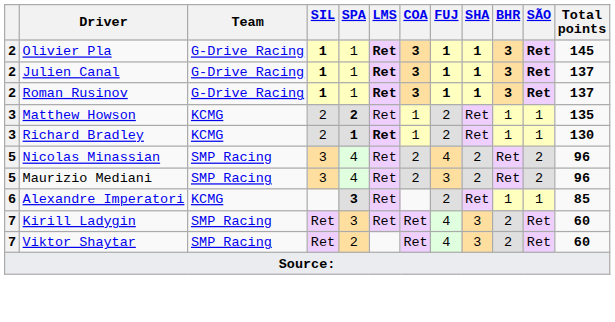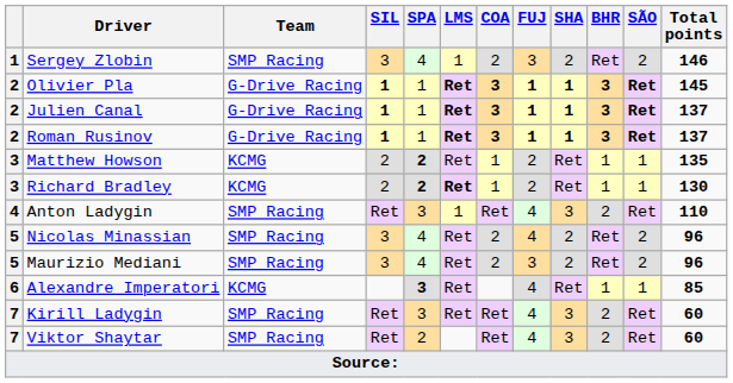 <table class="wikitable" style="font-size: 85%; text-align:center">
 <tr valign="top">
 <th valign=middle></th>
 <th valign=middle>Driver</th>
 <th valign=middle>Team</th>
 <th><a href='#'>SIL</a><br></th>
 <th><a href='#'>SPA</a><br></th>
 <th><a href='#'>LMS</a><br></th>
 <th><a href='#'>COA</a><br></th>
 <th><a href='#'>FUJ</a><br></th>
 <th><a href='#'>SHA</a><br></th>
 <th><a href='#'>BHR</a><br></th>
 <th><a href='#'>SÃO</a><br></th>
 <th valign=middle>Total<br>points</th>
+</tr>
+<tr>
+<th>1</th>
+<td align=left> <a href='#'>Sergey Zlobin</a></td>
+<td align=left> <a href='#'>SMP Racing</a></td>
+<td style="background:#FFDF9F;">3</td>
+<td style="background:#DFFFDF;">4</td>
+<td style="background:#FFFFBF;">1</td>
+<td style="background:#DFDFDF;">2</td>
+<td style="background:#FFDF9F;">3</td>
+<td style="background:#DFDFDF;">2</td>
+<td style="background:#EFCFFF;">Ret</td>
+<td style="background:#DFDFDF;">2</td>
+<td><strong>146</strong></td>
 </tr>
 <tr>
 <th>2</th>
 <td align=left> <a href='#'>Olivier Pla</a></td>
 <td align=left> <a href='#'>G-Drive Racing</a></td>
 <td style="background:#FFFFBF;"><strong>1</strong></td>
 <td style="background:#FFFFBF;">1</td>
 <td style="background:#EFCFFF;"><strong>Ret</strong></td>
 <td style="background:#FFDF9F;"><strong>3</strong></td>
 <td style="background:#FFFFBF;"><strong>1</strong></td>
 <td style="background:#FFFFBF;"><strong>1</strong></td>
 <td style="background:#FFDF9F;"><strong>3</strong></td>
 <td style="background:#EFCFFF;"><strong>Ret</strong></td>
 <td><strong>145</strong></td>
 </tr>
 <tr>
 <th>2</th>
 <td align=left> <a href='#'>Julien Canal</a></td>
 <td align=left> <a href='#'>G-Drive Racing</a></td>
 <td style="background:#FFFFBF;"><strong>1</strong></td>
 <td style="background:#FFFFBF;">1</td>
 <td style="background:#EFCFFF;"><strong>Ret</strong></td>
 <td style="background:#FFDF9F;"><strong>3</strong></td>
 <td style="background:#FFFFBF;"><strong>1</strong></td>
 <td style="background:#FFFFBF;"><strong>1</strong></td>
 <td style="background:#FFDF9F;"><strong>3</strong></td>
 <td style="background:#EFCFFF;"><strong>Ret</strong></td>
 <td><strong>137</strong></td>
 </tr>
 <tr>
 <th>2</th>
 <td align=left> <a href='#'>Roman Rusinov</a></td>
 <td align=left> <a href='#'>G-Drive Racing</a></td>
 <td style="background:#FFFFBF;"><strong>1</strong></td>
 <td style="background:#FFFFBF;">1</td>
 <td style="background:#EFCFFF;"><strong>Ret</strong></td>
 <td style="background:#FFDF9F;"><strong>3</strong></td>
 <td style="background:#FFFFBF;"><strong>1</strong></td>
 <td style="background:#FFFFBF;"><strong>1</strong></td>
 <td style="background:#FFDF9F;"><strong>3</strong></td>
 <td style="background:#EFCFFF;"><strong>Ret</strong></td>
 <td><strong>137</strong></td>
 </tr>
 <tr>
 <th>3</th>
 <td align=left> <a href='#'>Matthew Howson</a></td>
 <td align=left> <a href='#'>KCMG</a></td>
 <td style="background:#DFDFDF;">2</td>
 <td style="background:#DFDFDF;"><strong>2</strong></td>
 <td style="background:#EFCFFF;">Ret</td>
 <td style="background:#FFFFBF;">1</td>
 <td style="background:#DFDFDF;">2</td>
 <td style="background:#EFCFFF;">Ret</td>
 <td style="background:#FFFFBF;">1</td>
 <td style="background:#FFFFBF;">1</td>
 <td><strong>135</strong></td>
 </tr>
 <tr>
 <th>3</th>
 <td align=left> <a href='#'>Richard Bradley</a></td>
 <td align=left> <a href='#'>KCMG</a></td>
 <td style="background:#DFDFDF;">2</td>
-<td style="background:#DFDFDF;"><strong>1</strong></td>
+<td style="background:#DFDFDF;"><strong>2</strong></td>
 <td style="background:#EFCFFF;"><strong>Ret</strong></td>
 <td style="background:#FFFFBF;">1</td>
 <td style="background:#DFDFDF;">2</td>
 <td style="background:#EFCFFF;">Ret</td>
 <td style="background:#FFFFBF;">1</td>
 <td style="background:#FFFFBF;">1</td>
 <td><strong>130</strong></td>
+</tr>
+<tr>
+<th>4</th>
+<td align=left> Anton Ladygin</td>
+<td align=left> <a href='#'>SMP Racing</a></td>
+<td style="background:#EFCFFF;">Ret</td>
+<td style="background:#FFDF9F;">3</td>
+<td style="background:#FFFFBF;">1</td>
+<td style="background:#EFCFFF;">Ret</td>
+<td style="background:#DFFFDF;">4</td>
+<td style="background:#FFDF9F;">3</td>
+<td style="background:#DFDFDF;">2</td>
+<td style="background:#EFCFFF;">Ret</td>
+<td><strong>110</strong></td>
 </tr>
 <tr>
 <th>5</th>
 <td align=left> <a href='#'>Nicolas Minassian</a></td>
 <td align=left> <a href='#'>SMP Racing</a></td>
 <td style="background:#FFDF9F;">3</td>
 <td style="background:#DFFFDF;">4</td>
 <td style="background:#EFCFFF;">Ret</td>
 <td style="background:#DFDFDF;">2</td>
 <td style="background:#FFDF9F;">4</td>
 <td style="background:#DFDFDF;">2</td>
 <td style="background:#EFCFFF;">Ret</td>
 <td style="background:#DFDFDF;">2</td>
 <td><strong>96</strong></td>
 </tr>
 <tr>
 <th>5</th>
 <td align=left> Maurizio Mediani</td>
 <td align=left> <a href='#'>SMP Racing</a></td>
 <td style="background:#FFDF9F;">3</td>
 <td style="background:#DFFFDF;">4</td>
 <td style="background:#EFCFFF;">Ret</td>
 <td style="background:#DFDFDF;">2</td>
 <td style="background:#FFDF9F;">3</td>
 <td style="background:#DFDFDF;">2</td>
 <td style="background:#EFCFFF;">Ret</td>
 <td style="background:#DFDFDF;">2</td>
 <td><strong>96</strong></td>
 </tr>
 <tr>
 <th>6</th>
 <td align=left> <a href='#'>Alexandre Imperatori</a></td>
 <td align=left> <a href='#'>KCMG</a></td>
 <td></td>
 <td style="background:#DFDFDF;"><strong>3</strong></td>
 <td style="background:#EFCFFF;">Ret</td>
 <td></td>
-<td style="background:#DFDFDF;">2</td>
+<td style="background:#DFDFDF;">4</td>
 <td style="background:#EFCFFF;">Ret</td>
 <td style="background:#FFFFBF;">1</td>
 <td style="background:#FFFFBF;">1</td>
 <td><strong>85</strong></td>
 </tr>
 <tr>
 <th>7</th>
 <td align=left> <a href='#'>Kirill Ladygin</a></td>
 <td align=left> <a href='#'>SMP Racing</a></td>
 <td style="background:#EFCFFF;">Ret</td>
 <td style="background:#FFDF9F;">3</td>
 <td style="background:#EFCFFF;">Ret</td>
 <td style="background:#EFCFFF;">Ret</td>
 <td style="background:#DFFFDF;">4</td>
 <td style="background:#FFDF9F;">3</td>
 <td style="background:#DFDFDF;">2</td>
 <td style="background:#EFCFFF;">Ret</td>
 <td><strong>60</strong></td>
 </tr>
 <tr>
 <th>7</th>
 <td align=left> <a href='#'>Viktor Shaytar</a></td>
 <td align=left> <a href='#'>SMP Racing</a></td>
 <td style="background:#EFCFFF;">Ret</td>
 <td style="background:#FFDF9F;">2</td>
 <td></td>
 <td style="background:#EFCFFF;">Ret</td>
 <td style="background:#DFFFDF;">4</td>
 <td style="background:#FFDF9F;">3</td>
 <td style="background:#DFDFDF;">2</td>
 <td style="background:#EFCFFF;">Ret</td>
 <td><strong>60</strong><br></td>
 </tr>
 <tr class="sortbottom">
 <td colspan="12" style="background-color:#EAECF0;text-align:center"><strong>Source:</strong></td>
 </tr>
 </table>
